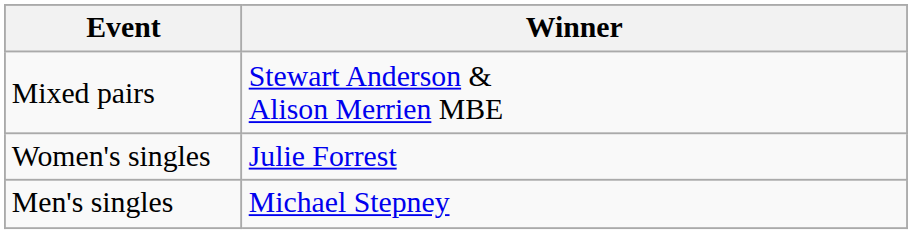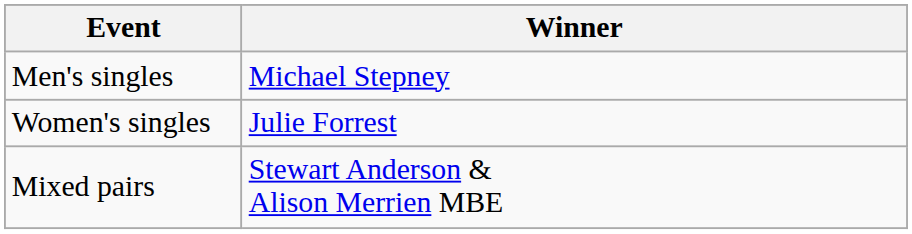 <table class="wikitable" style="font-size: 100%">
 <tr>
 <th width=120>Event</th>
 <th width=350>Winner</th>
 </tr>
 <tr>
-<td>Mixed pairs</td>
-<td> <a href='#'>Stewart Anderson</a> &<br>  <a href='#'>Alison Merrien</a> MBE</td>
+<td>Men's singles</td>
+<td> <a href='#'>Michael Stepney</a></td>
 </tr>
 <tr>
 <td>Women's singles</td>
 <td> <a href='#'>Julie Forrest</a></td>
 </tr>
 <tr>
-<td>Men's singles</td>
-<td> <a href='#'>Michael Stepney</a></td>
+<td>Mixed pairs</td>
+<td> <a href='#'>Stewart Anderson</a> &<br>  <a href='#'>Alison Merrien</a> MBE</td>
 </tr>
 </table>
